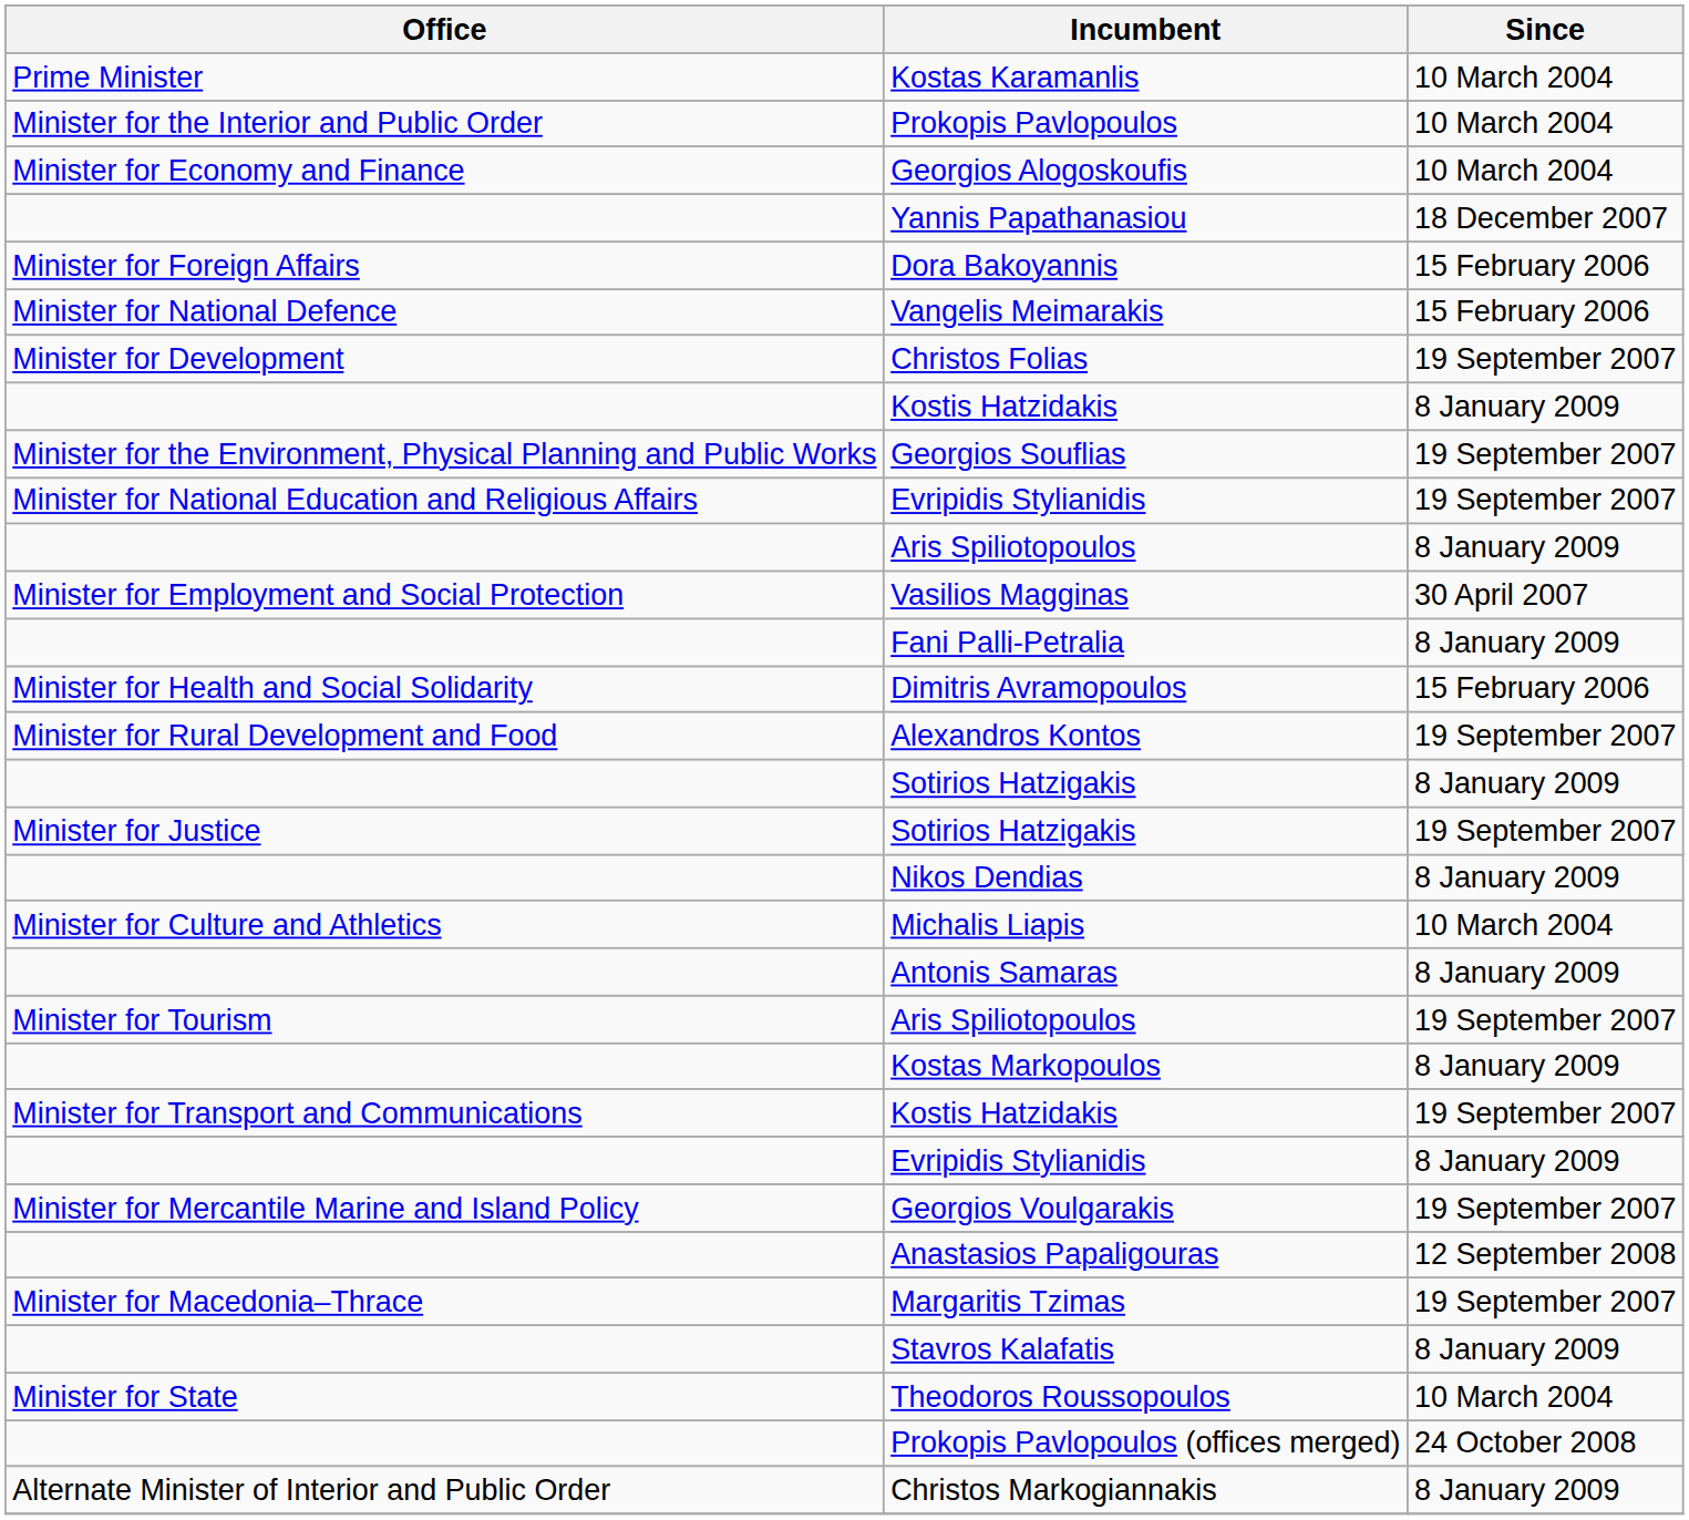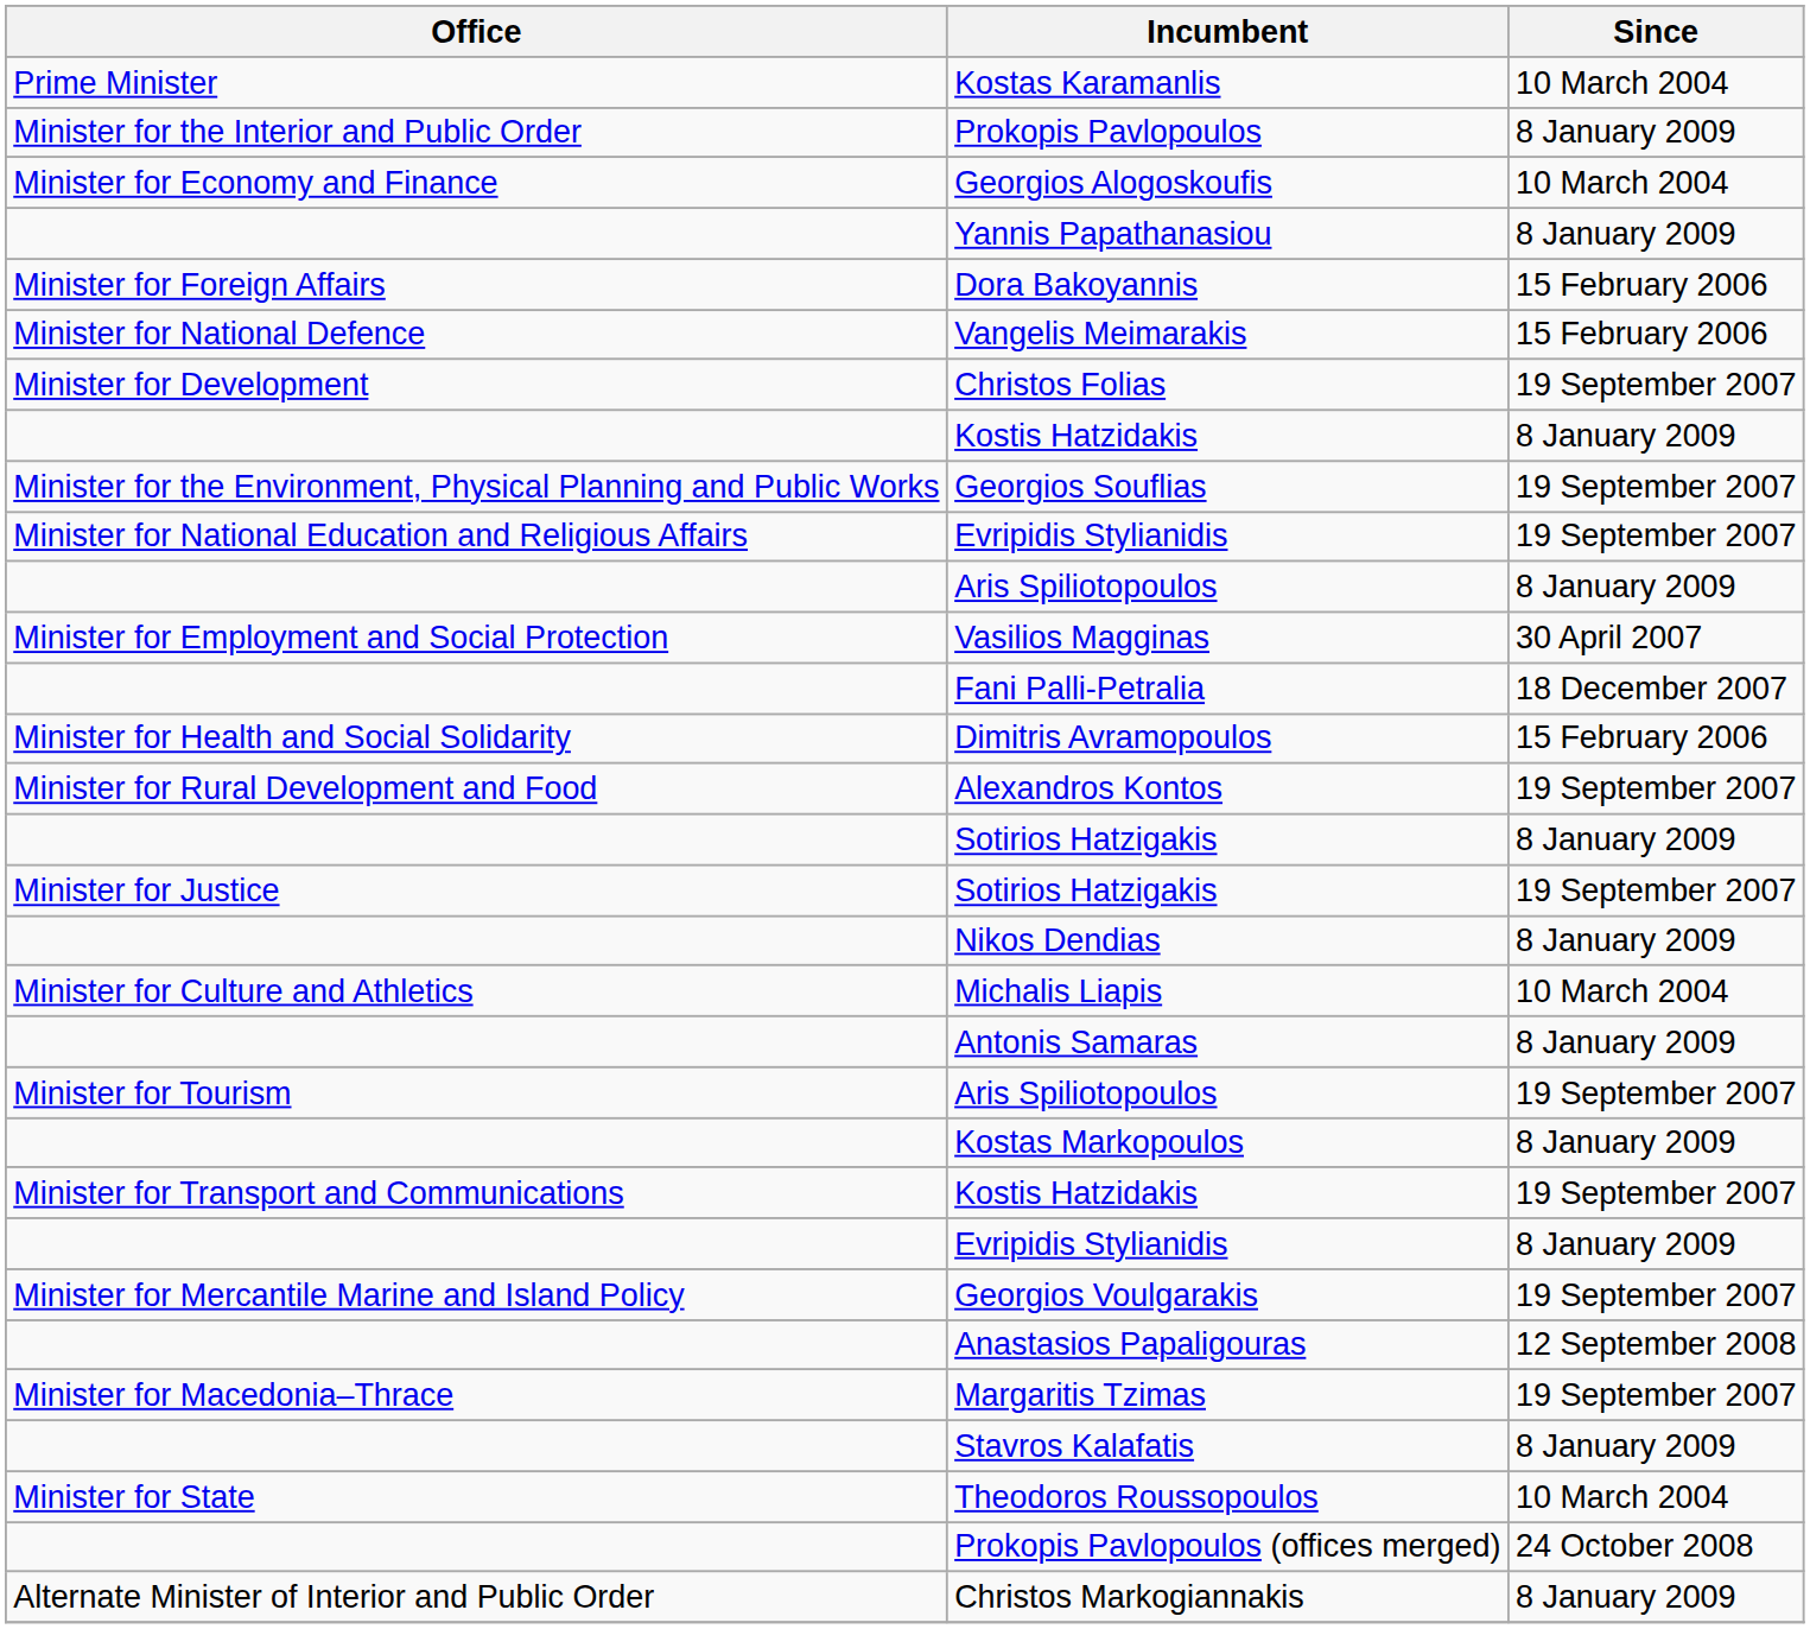 <table class="wikitable" style="font-size: 90%;">
 <tr>
 <th>Office</th>
 <th>Incumbent</th>
 <th>Since</th>
 </tr>
 <tr>
 <td><a href='#'>Prime Minister</a></td>
 <td><a href='#'>Kostas Karamanlis</a></td>
 <td>10 March 2004</td>
 </tr>
 <tr>
 <td><a href='#'>Minister for the Interior and Public Order</a></td>
 <td><a href='#'>Prokopis Pavlopoulos</a></td>
-<td>10 March 2004</td>
+<td>8 January 2009</td>
 </tr>
 <tr>
 <td><a href='#'>Minister for Economy and Finance</a></td>
 <td><a href='#'>Georgios Alogoskoufis</a></td>
 <td>10 March 2004</td>
 </tr>
 <tr>
 <td></td>
 <td><a href='#'>Yannis Papathanasiou</a></td>
-<td>18 December 2007</td>
+<td>8 January 2009</td>
 </tr>
 <tr>
 <td><a href='#'>Minister for Foreign Affairs</a></td>
 <td><a href='#'>Dora Bakoyannis</a></td>
 <td>15 February 2006</td>
 </tr>
 <tr>
 <td><a href='#'>Minister for National Defence</a></td>
 <td><a href='#'>Vangelis Meimarakis</a></td>
 <td>15 February 2006</td>
 </tr>
 <tr>
 <td><a href='#'>Minister for Development</a></td>
 <td><a href='#'>Christos Folias</a></td>
 <td>19 September 2007</td>
 </tr>
 <tr>
 <td></td>
 <td><a href='#'>Kostis Hatzidakis</a></td>
 <td>8 January 2009</td>
 </tr>
 <tr>
 <td><a href='#'>Minister for the Environment, Physical Planning and Public Works</a></td>
 <td><a href='#'>Georgios Souflias</a></td>
 <td>19 September 2007</td>
 </tr>
 <tr>
 <td><a href='#'>Minister for National Education and Religious Affairs</a></td>
 <td><a href='#'>Evripidis Stylianidis</a></td>
 <td>19 September 2007</td>
 </tr>
 <tr>
 <td></td>
 <td><a href='#'>Aris Spiliotopoulos</a></td>
 <td>8 January 2009</td>
 </tr>
 <tr>
 <td><a href='#'>Minister for Employment and Social Protection</a></td>
 <td><a href='#'>Vasilios Magginas</a></td>
 <td>30 April 2007</td>
 </tr>
 <tr>
 <td></td>
 <td><a href='#'>Fani Palli-Petralia</a></td>
-<td>8 January 2009</td>
+<td>18 December 2007</td>
 </tr>
 <tr>
 <td><a href='#'>Minister for Health and Social Solidarity</a></td>
 <td><a href='#'>Dimitris Avramopoulos</a></td>
 <td>15 February 2006</td>
 </tr>
 <tr>
 <td><a href='#'>Minister for Rural Development and Food</a></td>
 <td><a href='#'>Alexandros Kontos</a></td>
 <td>19 September 2007</td>
 </tr>
 <tr>
 <td></td>
 <td><a href='#'>Sotirios Hatzigakis</a></td>
 <td>8 January 2009</td>
 </tr>
 <tr>
 <td><a href='#'>Minister for Justice</a></td>
 <td><a href='#'>Sotirios Hatzigakis</a></td>
 <td>19 September 2007</td>
 </tr>
 <tr>
 <td></td>
 <td><a href='#'>Nikos Dendias</a></td>
 <td>8 January 2009</td>
 </tr>
 <tr>
 <td><a href='#'>Minister for Culture and Athletics</a></td>
 <td><a href='#'>Michalis Liapis</a></td>
 <td>10 March 2004</td>
 </tr>
 <tr>
 <td></td>
 <td><a href='#'>Antonis Samaras</a></td>
 <td>8 January 2009</td>
 </tr>
 <tr>
 <td><a href='#'>Minister for Tourism</a></td>
 <td><a href='#'>Aris Spiliotopoulos</a></td>
 <td>19 September 2007</td>
 </tr>
 <tr>
 <td></td>
 <td><a href='#'>Kostas Markopoulos</a></td>
 <td>8 January 2009</td>
 </tr>
 <tr>
 <td><a href='#'>Minister for Transport and Communications</a></td>
 <td><a href='#'>Kostis Hatzidakis</a></td>
 <td>19 September 2007</td>
 </tr>
 <tr>
 <td></td>
 <td><a href='#'>Evripidis Stylianidis</a></td>
 <td>8 January 2009</td>
 </tr>
 <tr>
 <td><a href='#'>Minister for Mercantile Marine and Island Policy</a></td>
 <td><a href='#'>Georgios Voulgarakis</a></td>
 <td>19 September 2007</td>
 </tr>
 <tr>
 <td></td>
 <td><a href='#'>Anastasios Papaligouras</a></td>
 <td>12 September 2008</td>
 </tr>
 <tr>
 <td><a href='#'>Minister for Macedonia–Thrace</a></td>
 <td><a href='#'>Margaritis Tzimas</a></td>
 <td>19 September 2007</td>
 </tr>
 <tr>
 <td></td>
 <td><a href='#'>Stavros Kalafatis</a></td>
 <td>8 January 2009</td>
 </tr>
 <tr>
 <td><a href='#'>Minister for State</a></td>
 <td><a href='#'>Theodoros Roussopoulos</a></td>
 <td>10 March 2004</td>
 </tr>
 <tr>
 <td></td>
 <td><a href='#'>Prokopis Pavlopoulos</a> (offices merged)</td>
 <td>24 October 2008</td>
 </tr>
 <tr>
 <td>Alternate Minister of Interior and Public Order</td>
 <td>Christos Markogiannakis</td>
 <td>8 January 2009</td>
 </tr>
 <tr>
 </tr>
 </table>
